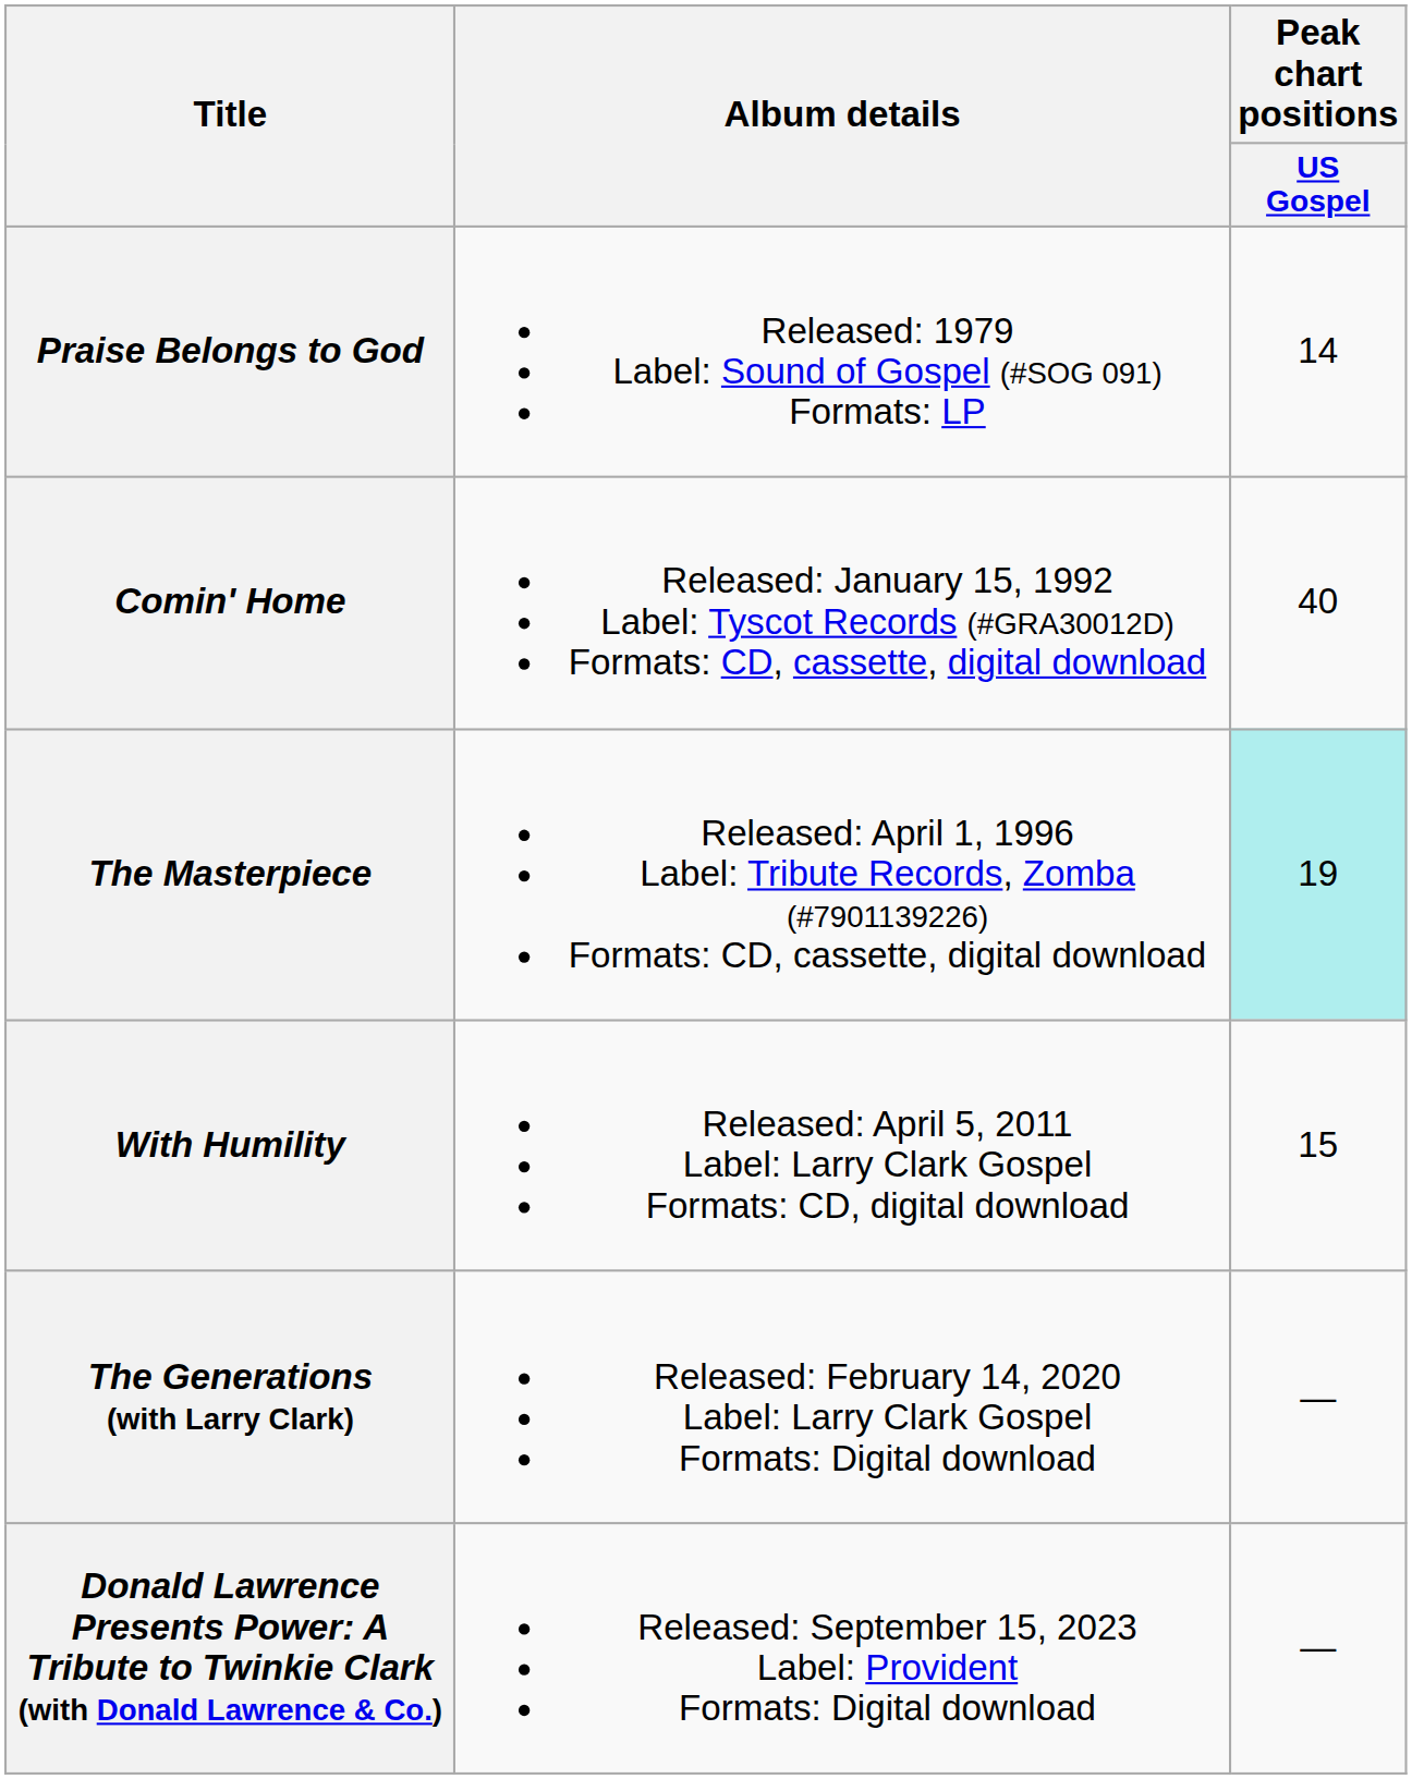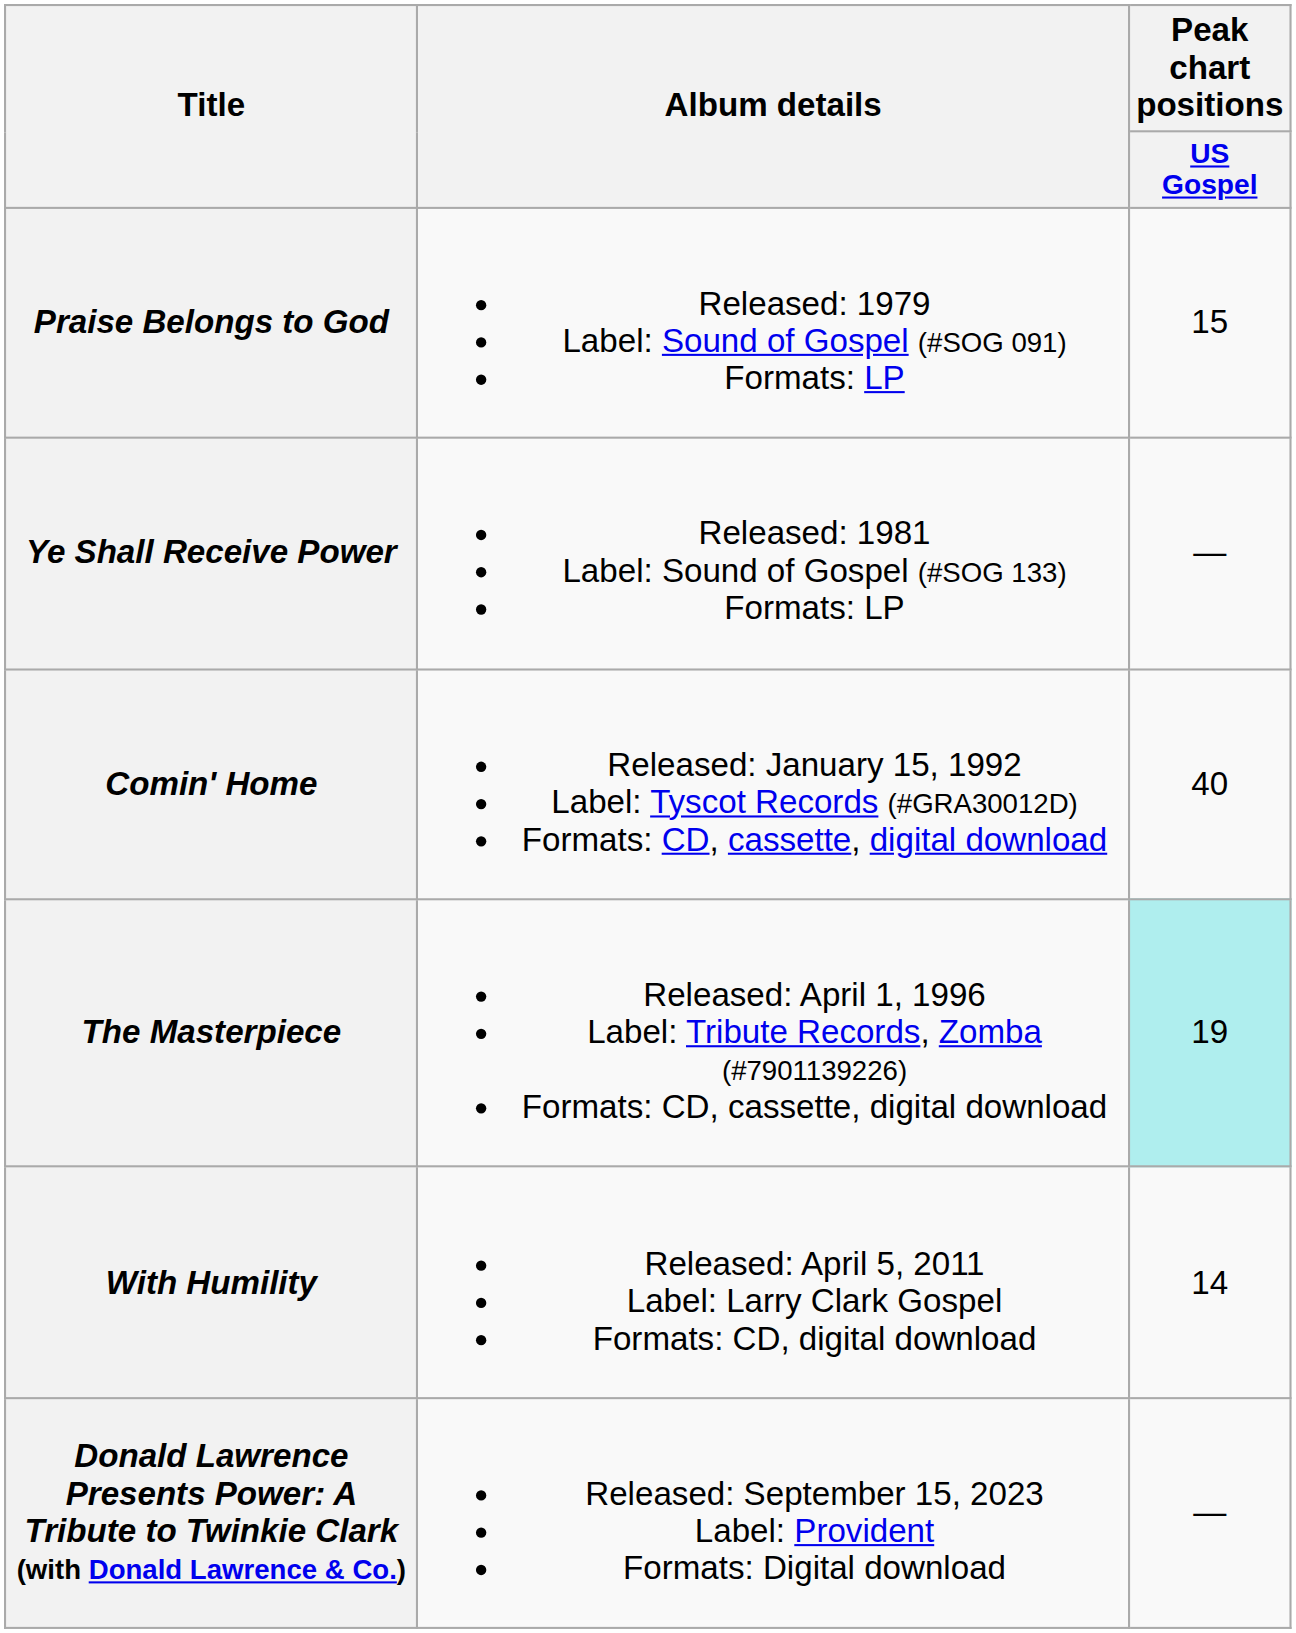 <table class="wikitable plainrowheaders" style="text-align:center;" border="1">
 <tr>
 <th scope="col" rowspan="2" style="width:12em;">Title</th>
 <th scope="col" rowspan="2" style="width:21em;">Album details</th>
 <th scope="col" colspan="1">Peak chart positions</th>
 </tr>
 <tr>
 <th scope="col" style="width:4em;font-size:85%;"><a href='#'>US<br>Gospel</a><br></th>
 </tr>
 <tr>
 <th scope="row"><em>Praise Belongs to God</em></th>
 <td><br><ul><li>Released: 1979</li><li>Label: <a href='#'>Sound of Gospel</a> <small>(#SOG 091)</small></li><li>Formats: <a href='#'>LP</a></li></ul></td>
-<td>14</td>
+<td>15</td>
+</tr>
+<tr>
+<th scope="row"><em>Ye Shall Receive Power</em></th>
+<td><br><ul><li>Released: 1981</li><li>Label: Sound of Gospel <small>(#SOG 133)</small></li><li>Formats: LP</li></ul></td>
+<td>—</td>
 </tr>
 <tr>
 <th scope="row"><em>Comin' Home</em></th>
 <td><br><ul><li>Released: January 15, 1992</li><li>Label: <a href='#'>Tyscot Records</a> <small>(#GRA30012D)</small></li><li>Formats: <a href='#'>CD</a>, <a href='#'>cassette</a>, <a href='#'>digital download</a></li></ul></td>
 <td>40</td>
 </tr>
 <tr>
 <th scope="row"><em>The Masterpiece</em></th>
 <td><br><ul><li>Released: April 1, 1996</li><li>Label: <a href='#'>Tribute Records</a>, <a href='#'>Zomba</a> <small>(#7901139226)</small></li><li>Formats: CD, cassette, digital download</li></ul></td>
 <td style="background: paleturquoise;">19</td>
 </tr>
 <tr>
 <th scope="row"><em>With Humility</em></th>
 <td><br><ul><li>Released: April 5, 2011</li><li>Label: Larry Clark Gospel</li><li>Formats: CD, digital download</li></ul></td>
-<td>15</td>
-</tr>
-<tr>
-<th scope="row"><em>The Generations</em><br><small>(with Larry Clark)</small></th>
-<td><br><ul><li>Released: February 14, 2020</li><li>Label: Larry Clark Gospel</li><li>Formats: Digital download</li></ul></td>
-<td>—</td>
+<td>14</td>
 </tr>
 <tr>
 <th scope="row"><em>Donald Lawrence Presents Power: A Tribute to Twinkie Clark</em><br><small>(with <a href='#'>Donald Lawrence & Co.</a>)</small></th>
 <td><br><ul><li>Released: September 15, 2023</li><li>Label: <a href='#'>Provident</a></li><li>Formats: Digital download</li></ul></td>
 <td>—</td>
 </tr>
 </table>
